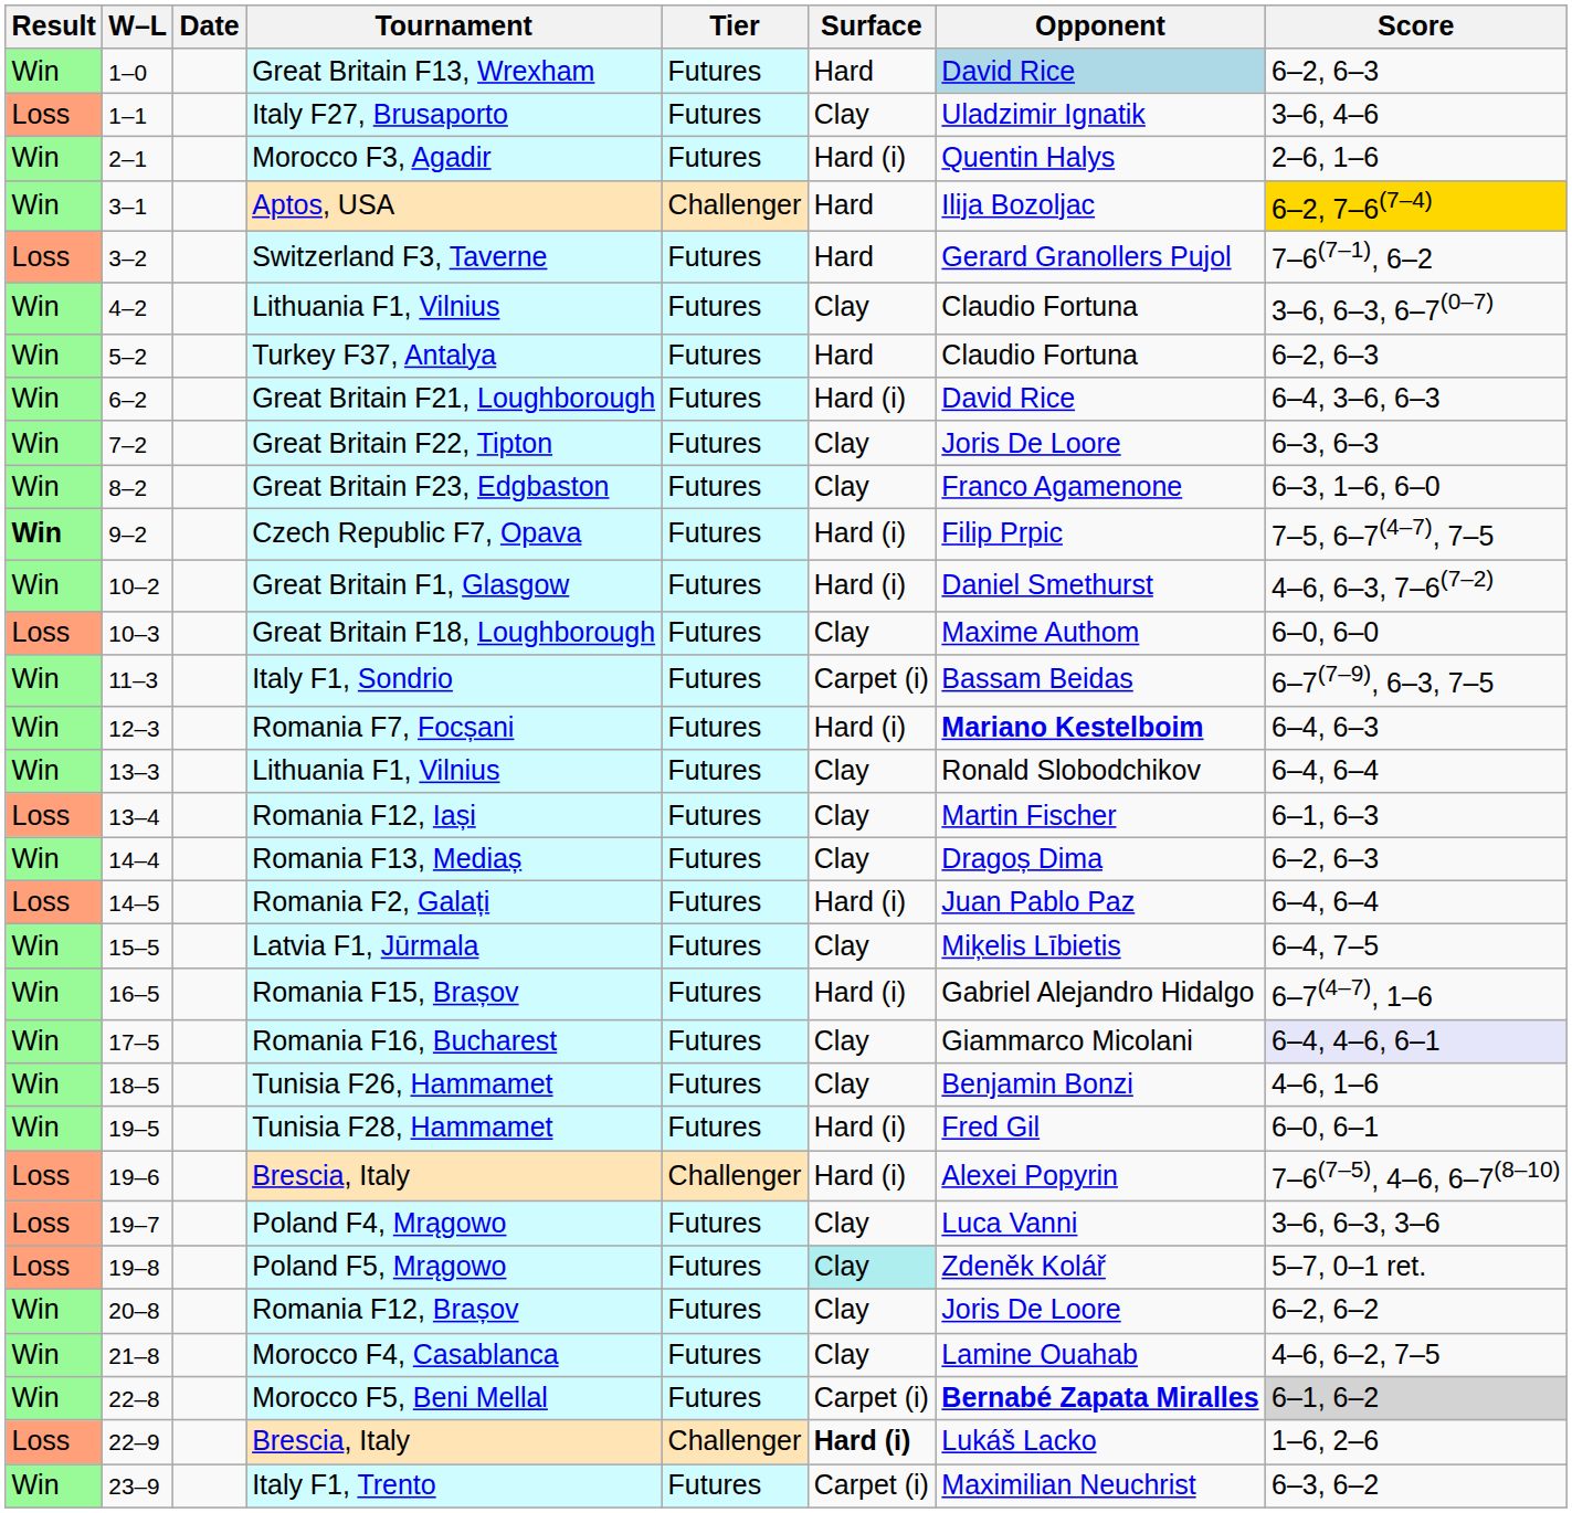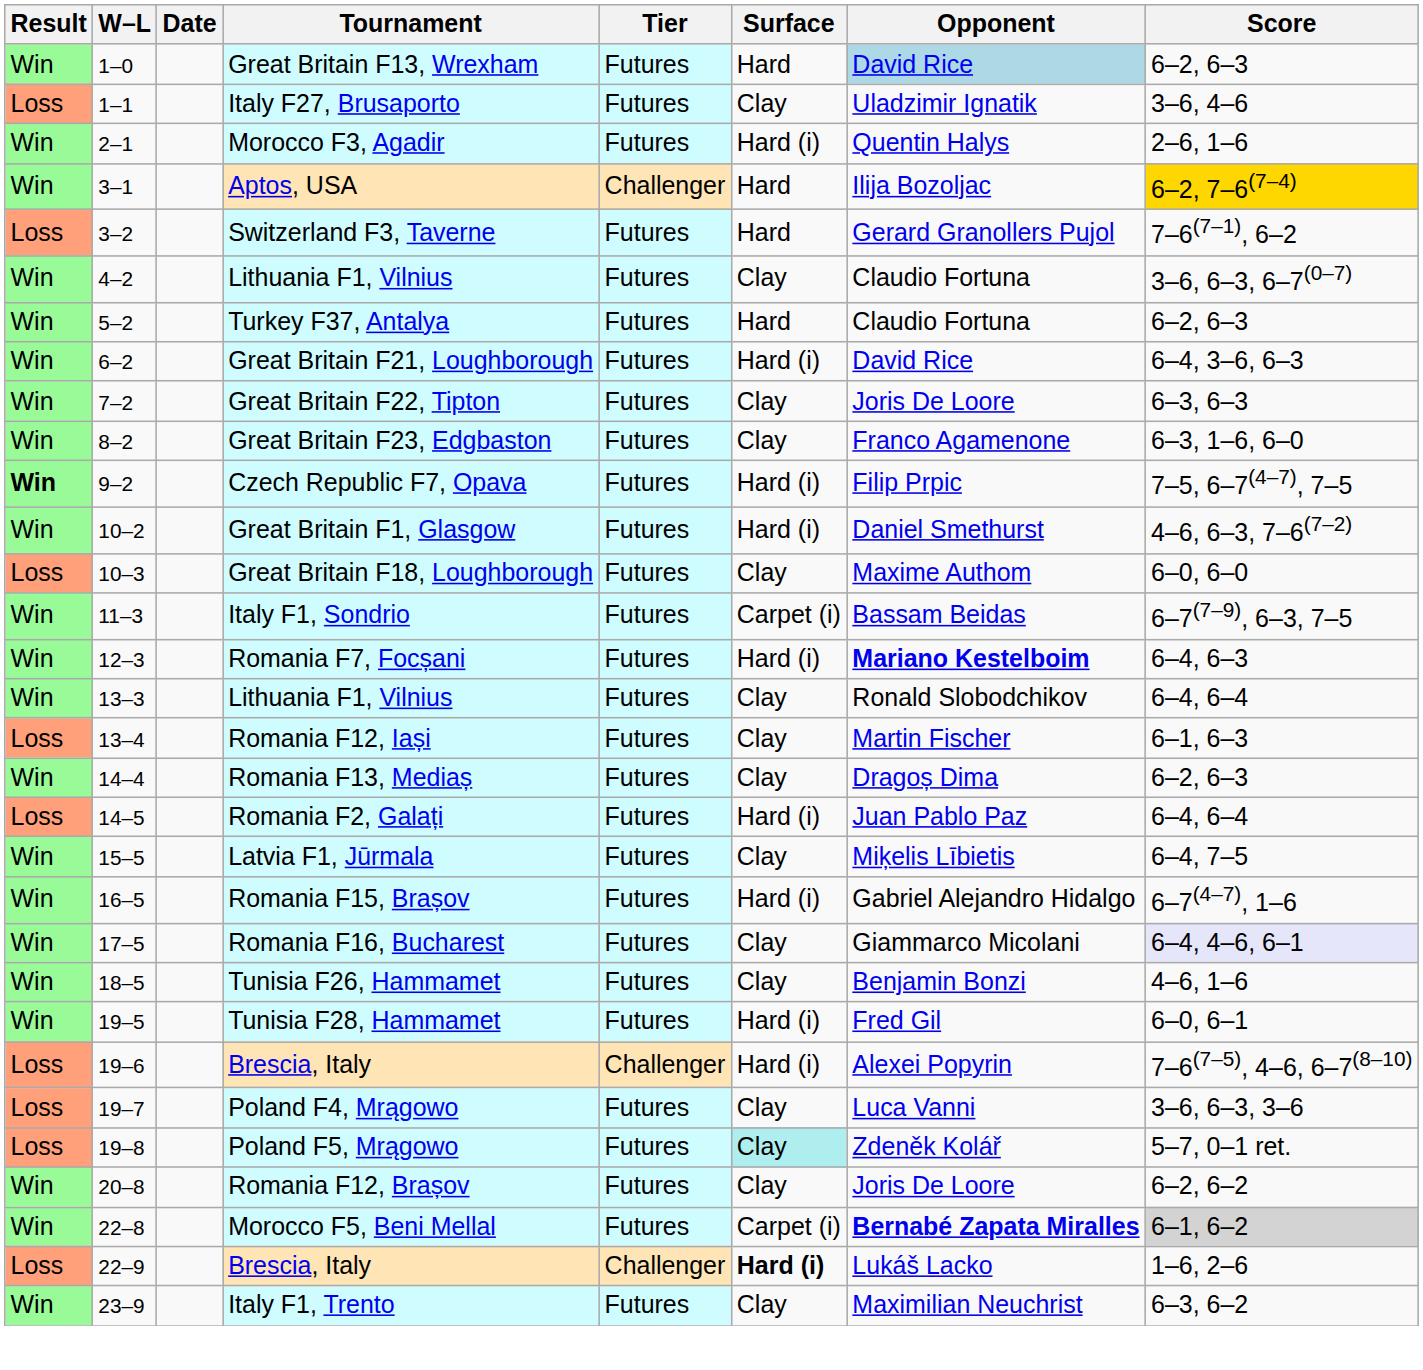 <table class="sortable wikitable">
 <tr>
 <th>Result</th>
 <th class="unsortable">W–L</th>
 <th>Date</th>
 <th>Tournament</th>
 <th>Tier</th>
 <th>Surface</th>
 <th>Opponent</th>
 <th class="unsortable">Score</th>
 </tr>
 <tr>
 <td bgcolor=98FB98>Win</td>
 <td><small>1–0</small></td>
 <td></td>
 <td style="background:#cffcff;">Great Britain F13, <a href='#'>Wrexham</a></td>
 <td style="background:#cffcff;">Futures</td>
 <td>Hard</td>
 <td style="background: lightblue;"> <a href='#'>David Rice</a></td>
 <td>6–2, 6–3</td>
 </tr>
 <tr>
 <td bgcolor=FFA07A>Loss</td>
 <td><small>1–1</small></td>
 <td></td>
 <td style="background:#cffcff;">Italy F27, <a href='#'>Brusaporto</a></td>
 <td style="background:#cffcff;">Futures</td>
 <td>Clay</td>
 <td> <a href='#'>Uladzimir Ignatik</a></td>
 <td>3–6, 4–6</td>
 </tr>
 <tr>
 <td bgcolor=98FB98>Win</td>
 <td><small>2–1</small></td>
 <td></td>
 <td style="background:#cffcff;">Morocco F3, <a href='#'>Agadir</a></td>
 <td style="background:#cffcff;">Futures</td>
 <td>Hard (i)</td>
 <td> <a href='#'>Quentin Halys</a></td>
 <td>2–6, 1–6</td>
 </tr>
 <tr>
 <td bgcolor=98FB98>Win</td>
 <td><small>3–1</small></td>
 <td><a href='#'></a></td>
 <td style="background:moccasin;"><a href='#'>Aptos</a>, USA</td>
 <td style="background:moccasin;">Challenger</td>
 <td>Hard</td>
 <td> <a href='#'>Ilija Bozoljac</a></td>
 <td style="background: gold;">6–2, 7–6<sup>(7–4)</sup></td>
 </tr>
 <tr>
 <td bgcolor=FFA07A>Loss</td>
 <td><small>3–2</small></td>
 <td></td>
 <td style="background:#cffcff;">Switzerland F3, <a href='#'>Taverne</a></td>
 <td style="background:#cffcff;">Futures</td>
 <td>Hard</td>
 <td> <a href='#'>Gerard Granollers Pujol</a></td>
 <td>7–6<sup>(7–1)</sup>, 6–2</td>
 </tr>
 <tr>
 <td bgcolor=98FB98>Win</td>
 <td><small>4–2</small></td>
 <td></td>
 <td style="background:#cffcff;">Lithuania F1, <a href='#'>Vilnius</a></td>
 <td style="background:#cffcff;">Futures</td>
 <td>Clay</td>
 <td> Claudio Fortuna</td>
 <td>3–6, 6–3, 6–7<sup>(0–7)</sup></td>
 </tr>
 <tr>
 <td bgcolor=98FB98>Win</td>
 <td><small>5–2</small></td>
 <td></td>
 <td style="background:#cffcff;">Turkey F37, <a href='#'>Antalya</a></td>
 <td style="background:#cffcff;">Futures</td>
 <td>Hard</td>
 <td> Claudio Fortuna</td>
 <td>6–2, 6–3</td>
 </tr>
 <tr>
 <td bgcolor=98FB98>Win</td>
 <td><small>6–2</small></td>
 <td></td>
 <td style="background:#cffcff;">Great Britain F21, <a href='#'>Loughborough</a></td>
 <td style="background:#cffcff;">Futures</td>
 <td>Hard (i)</td>
 <td> <a href='#'>David Rice</a></td>
 <td>6–4, 3–6, 6–3</td>
 </tr>
 <tr>
 <td bgcolor=98FB98>Win</td>
 <td><small>7–2</small></td>
 <td></td>
 <td style="background:#cffcff;">Great Britain F22, <a href='#'>Tipton</a></td>
 <td style="background:#cffcff;">Futures</td>
 <td>Clay</td>
 <td> <a href='#'>Joris De Loore</a></td>
 <td>6–3, 6–3</td>
 </tr>
 <tr>
 <td bgcolor=98FB98>Win</td>
 <td><small>8–2</small></td>
 <td></td>
 <td style="background:#cffcff;">Great Britain F23, <a href='#'>Edgbaston</a></td>
 <td style="background:#cffcff;">Futures</td>
 <td>Clay</td>
 <td> <a href='#'>Franco Agamenone</a></td>
 <td>6–3, 1–6, 6–0</td>
 </tr>
 <tr>
 <td bgcolor=98FB98><strong>Win</strong></td>
 <td><small>9–2</small></td>
 <td></td>
 <td style="background:#cffcff;">Czech Republic F7, <a href='#'>Opava</a></td>
 <td style="background:#cffcff;">Futures</td>
 <td>Hard (i)</td>
 <td> <a href='#'>Filip Prpic</a></td>
 <td>7–5, 6–7<sup>(4–7)</sup>, 7–5</td>
 </tr>
 <tr>
 <td bgcolor=98FB98>Win</td>
 <td><small>10–2</small></td>
 <td></td>
 <td style="background:#cffcff;">Great Britain F1, <a href='#'>Glasgow</a></td>
 <td style="background:#cffcff;">Futures</td>
 <td>Hard (i)</td>
 <td> <a href='#'>Daniel Smethurst</a></td>
 <td>4–6, 6–3, 7–6<sup>(7–2)</sup></td>
 </tr>
 <tr>
 <td bgcolor=FFA07A>Loss</td>
 <td><small>10–3</small></td>
 <td></td>
 <td style="background:#cffcff;">Great Britain F18, <a href='#'>Loughborough</a></td>
 <td style="background:#cffcff;">Futures</td>
 <td>Clay</td>
 <td> <a href='#'>Maxime Authom</a></td>
 <td>6–0, 6–0</td>
 </tr>
 <tr>
 <td bgcolor=98FB98>Win</td>
 <td><small>11–3</small></td>
 <td></td>
 <td style="background:#cffcff;">Italy F1, <a href='#'>Sondrio</a></td>
 <td style="background:#cffcff;">Futures</td>
 <td>Carpet (i)</td>
 <td> <a href='#'>Bassam Beidas</a></td>
 <td>6–7<sup>(7–9)</sup>, 6–3, 7–5</td>
 </tr>
 <tr>
 <td bgcolor=98FB98>Win</td>
 <td><small>12–3</small></td>
 <td></td>
 <td style="background:#cffcff;">Romania F7, <a href='#'>Focșani</a></td>
 <td style="background:#cffcff;">Futures</td>
 <td>Hard (i)</td>
 <td><strong> <a href='#'>Mariano Kestelboim</a></strong></td>
 <td>6–4, 6–3</td>
 </tr>
 <tr>
 <td bgcolor=98FB98>Win</td>
 <td><small>13–3</small></td>
 <td></td>
 <td style="background:#cffcff;">Lithuania F1, <a href='#'>Vilnius</a></td>
 <td style="background:#cffcff;">Futures</td>
 <td>Clay</td>
 <td> Ronald Slobodchikov</td>
 <td>6–4, 6–4</td>
 </tr>
 <tr>
 <td bgcolor=FFA07A>Loss</td>
 <td><small>13–4</small></td>
 <td></td>
 <td style="background:#cffcff;">Romania F12, <a href='#'>Iași</a></td>
 <td style="background:#cffcff;">Futures</td>
 <td>Clay</td>
 <td> <a href='#'>Martin Fischer</a></td>
 <td>6–1, 6–3</td>
 </tr>
 <tr>
 <td bgcolor=98FB98>Win</td>
 <td><small>14–4</small></td>
 <td></td>
 <td style="background:#cffcff;">Romania F13, <a href='#'>Mediaș</a></td>
 <td style="background:#cffcff;">Futures</td>
 <td>Clay</td>
 <td> <a href='#'>Dragoș Dima</a></td>
 <td>6–2, 6–3</td>
 </tr>
 <tr>
 <td bgcolor=FFA07A>Loss</td>
 <td><small>14–5</small></td>
 <td></td>
 <td style="background:#cffcff;">Romania F2, <a href='#'>Galați</a></td>
 <td style="background:#cffcff;">Futures</td>
 <td>Hard (i)</td>
 <td> <a href='#'>Juan Pablo Paz</a></td>
 <td>6–4, 6–4</td>
 </tr>
 <tr>
 <td bgcolor=98FB98>Win</td>
 <td><small>15–5</small></td>
 <td></td>
 <td style="background:#cffcff;">Latvia F1, <a href='#'>Jūrmala</a></td>
 <td style="background:#cffcff;">Futures</td>
 <td>Clay</td>
 <td> <a href='#'>Miķelis Lībietis</a></td>
 <td>6–4, 7–5</td>
 </tr>
 <tr>
 <td bgcolor=98FB98>Win</td>
 <td><small>16–5</small></td>
 <td></td>
 <td style="background:#cffcff;">Romania F15, <a href='#'>Brașov</a></td>
 <td style="background:#cffcff;">Futures</td>
 <td>Hard (i)</td>
 <td> Gabriel Alejandro Hidalgo</td>
 <td>6–7<sup>(4–7)</sup>, 1–6</td>
 </tr>
 <tr>
 <td bgcolor=98FB98>Win</td>
 <td><small>17–5</small></td>
 <td></td>
 <td style="background:#cffcff;">Romania F16, <a href='#'>Bucharest</a></td>
 <td style="background:#cffcff;">Futures</td>
 <td>Clay</td>
 <td> Giammarco Micolani</td>
 <td style="background: lavender;">6–4, 4–6, 6–1</td>
 </tr>
 <tr>
 <td bgcolor=98FB98>Win</td>
 <td><small>18–5</small></td>
 <td></td>
 <td style="background:#cffcff;">Tunisia F26, <a href='#'>Hammamet</a></td>
 <td style="background:#cffcff;">Futures</td>
 <td>Clay</td>
 <td> <a href='#'>Benjamin Bonzi</a></td>
 <td>4–6, 1–6</td>
 </tr>
 <tr>
 <td bgcolor=98FB98>Win</td>
 <td><small>19–5</small></td>
 <td></td>
 <td style="background:#cffcff;">Tunisia F28, <a href='#'>Hammamet</a></td>
 <td style="background:#cffcff;">Futures</td>
 <td>Hard (i)</td>
 <td> <a href='#'>Fred Gil</a></td>
 <td>6–0, 6–1</td>
 </tr>
 <tr>
 <td bgcolor=FFA07A>Loss</td>
 <td><small>19–6</small></td>
 <td><a href='#'></a></td>
 <td style="background:moccasin;"><a href='#'>Brescia</a>, Italy</td>
 <td style="background:moccasin;">Challenger</td>
 <td>Hard (i)</td>
 <td> <a href='#'>Alexei Popyrin</a></td>
 <td>7–6<sup>(7–5)</sup>, 4–6, 6–7<sup>(8–10)</sup></td>
 </tr>
 <tr>
 <td bgcolor=FFA07A>Loss</td>
 <td><small>19–7</small></td>
 <td></td>
 <td style="background:#cffcff;">Poland F4, <a href='#'>Mrągowo</a></td>
 <td style="background:#cffcff;">Futures</td>
 <td>Clay</td>
 <td> <a href='#'>Luca Vanni</a></td>
 <td>3–6, 6–3, 3–6</td>
 </tr>
 <tr>
 <td bgcolor=FFA07A>Loss</td>
 <td><small>19–8</small></td>
 <td></td>
 <td style="background:#cffcff;">Poland F5, <a href='#'>Mrągowo</a></td>
 <td style="background:#cffcff;">Futures</td>
 <td style="background: paleturquoise;">Clay</td>
 <td> <a href='#'>Zdeněk Kolář</a></td>
 <td>5–7, 0–1 ret.</td>
 </tr>
 <tr>
 <td bgcolor=98FB98>Win</td>
 <td><small>20–8</small></td>
 <td></td>
 <td style="background:#cffcff;">Romania F12, <a href='#'>Brașov</a></td>
 <td style="background:#cffcff;">Futures</td>
 <td>Clay</td>
 <td> <a href='#'>Joris De Loore</a></td>
 <td>6–2, 6–2</td>
 </tr>
 <tr>
 <td bgcolor=98FB98>Win</td>
-<td><small>21–8</small></td>
-<td></td>
-<td style="background:#cffcff;">Morocco F4, <a href='#'>Casablanca</a></td>
-<td style="background:#cffcff;">Futures</td>
-<td>Clay</td>
-<td> <a href='#'>Lamine Ouahab</a></td>
-<td>4–6, 6–2, 7–5</td>
-</tr>
-<tr>
-<td bgcolor=98FB98>Win</td>
 <td><small>22–8</small></td>
 <td></td>
 <td style="background:#cffcff;">Morocco F5, <a href='#'>Beni Mellal</a></td>
 <td style="background:#cffcff;">Futures</td>
 <td>Carpet (i)</td>
 <td><strong> <a href='#'>Bernabé Zapata Miralles</a></strong></td>
 <td style="background: lightgrey;">6–1, 6–2</td>
 </tr>
 <tr>
 <td bgcolor=FFA07A>Loss</td>
 <td><small>22–9</small></td>
 <td><a href='#'></a></td>
 <td style="background:moccasin;"><a href='#'>Brescia</a>, Italy</td>
 <td style="background:moccasin;">Challenger</td>
 <td><strong>Hard (i)</strong></td>
 <td> <a href='#'>Lukáš Lacko</a></td>
 <td>1–6, 2–6</td>
 </tr>
 <tr>
 <td bgcolor=98FB98>Win</td>
 <td><small>23–9</small></td>
 <td></td>
 <td style="background:#cffcff;">Italy F1, <a href='#'>Trento</a></td>
 <td style="background:#cffcff;">Futures</td>
-<td>Carpet (i)</td>
+<td>Clay</td>
 <td> <a href='#'>Maximilian Neuchrist</a></td>
 <td>6–3, 6–2</td>
 </tr>
 </table>
